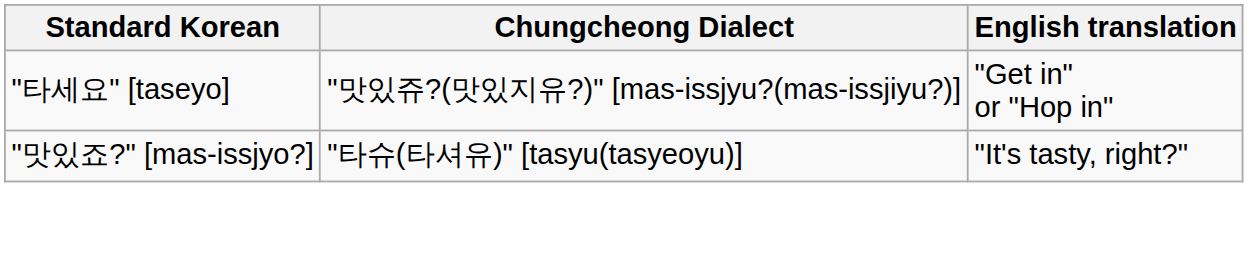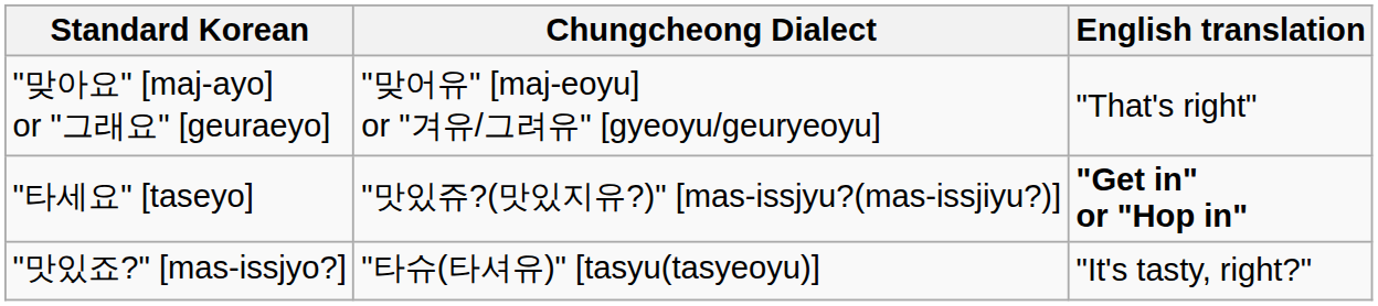 <table class="wikitable">
 <tr>
 <th>Standard Korean</th>
 <th>Chungcheong Dialect</th>
 <th>English translation</th>
 </tr>
 <tr>
+<td>"맞아요" [maj-ayo]<br>or "그래요" [geuraeyo]</td>
+<td>"맞어유" [maj-eoyu]<br>or "겨유/그려유" [gyeoyu/geuryeoyu]</td>
+<td>"That's right"</td>
+</tr>
+<tr>
 <td>"타세요" [taseyo]</td>
 <td>"맛있쥬?(맛있지유?)" [mas-issjyu?(mas-issjiyu?)]</td>
-<td>"Get in"<br>or "Hop in"</td>
+<td><strong>"Get in"<br>or "Hop in"</strong></td>
 </tr>
 <tr>
 <td>"맛있죠?" [mas-issjyo?]</td>
 <td>"타슈(타셔유)" [tasyu(tasyeoyu)]</td>
 <td>"It's tasty, right?"</td>
 </tr>
 </table>
